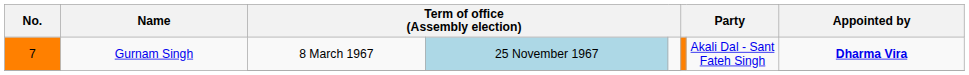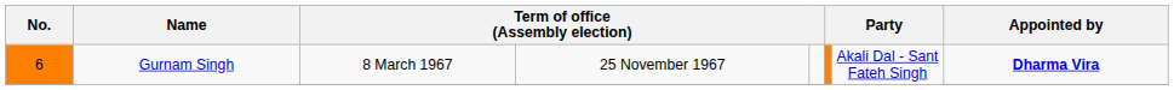 <table class="wikitable" style="width:100%; text-align:center">
 <tr>
 <th>No.</th>
 <th>Name</th>
 <th colspan=3>Term of office <br>(Assembly election)</th>
 <th style="width:10%;" colspan=2>Party<br></th>
 <th>Appointed by </th>
 </tr>
 <tr>
-<td bgcolor=#FF8000>7</td>
+<td bgcolor=#FF8000>6</td>
 <td rowspan=3><a href='#'>Gurnam Singh</a><br></td>
 <td>8 March 1967</td>
-<td style="background: lightblue;">25 November 1967</td>
+<td>25 November 1967</td>
 <td></td>
 <td rowspan=2 style="background-color:#FF8000"></td>
 <td rowspan=2><a href='#'>Akali Dal - Sant Fateh Singh</a><br></td>
 <td><strong><a href='#'>Dharma Vira</a></strong></td>
 </tr>
 <tr>
 </tr>
 </table>
